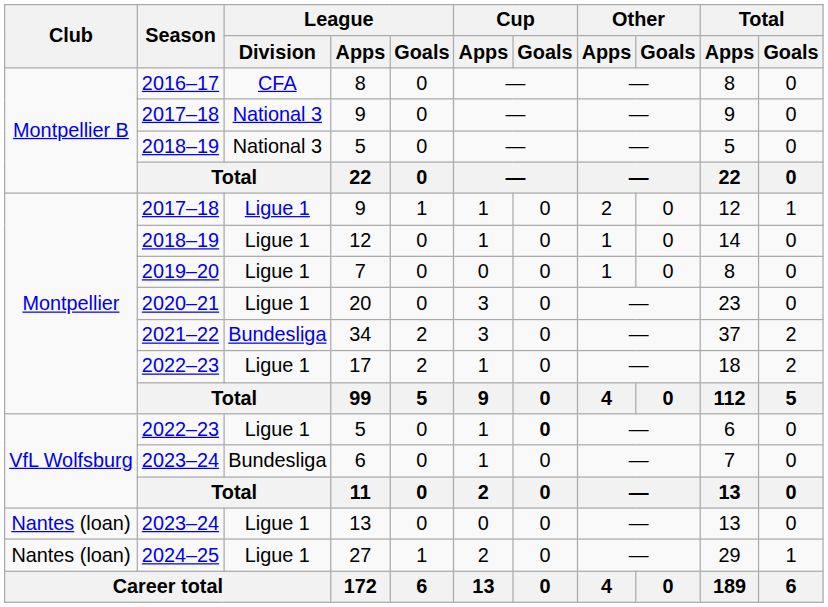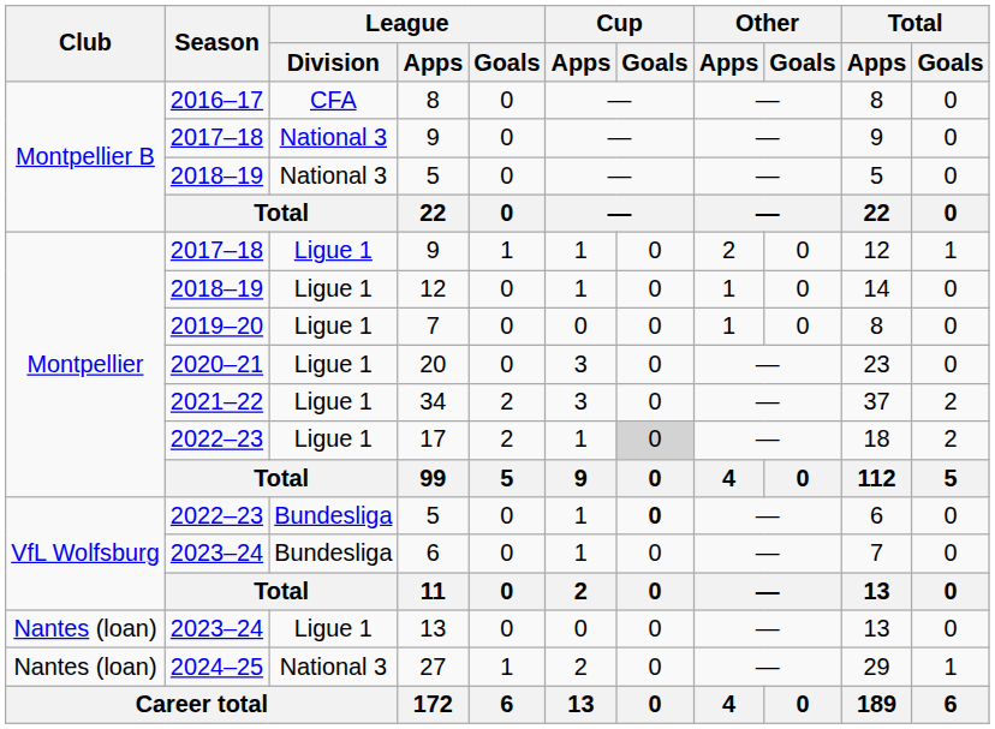 <table class="wikitable" style="text-align: center">
 <tr>
 <th rowspan="2">Club</th>
 <th rowspan="2">Season</th>
 <th colspan="3">League</th>
 <th colspan="2">Cup</th>
 <th colspan="2">Other</th>
 <th colspan="2">Total</th>
 </tr>
 <tr>
 <th>Division</th>
 <th>Apps</th>
 <th>Goals</th>
 <th>Apps</th>
 <th>Goals</th>
 <th>Apps</th>
 <th>Goals</th>
 <th>Apps</th>
 <th>Goals</th>
 </tr>
 <tr>
 <td rowspan="4"><a href='#'>Montpellier B</a></td>
 <td><a href='#'>2016–17</a></td>
 <td><a href='#'>CFA</a></td>
 <td>8</td>
 <td>0</td>
 <td colspan="2">—</td>
 <td colspan="2">—</td>
 <td>8</td>
 <td>0</td>
 </tr>
 <tr>
 <td><a href='#'>2017–18</a></td>
 <td><a href='#'>National 3</a></td>
 <td>9</td>
 <td>0</td>
 <td colspan="2">—</td>
 <td colspan="2">—</td>
 <td>9</td>
 <td>0</td>
 </tr>
 <tr>
 <td><a href='#'>2018–19</a></td>
 <td>National 3</td>
 <td>5</td>
 <td>0</td>
 <td colspan="2">—</td>
 <td colspan="2">—</td>
 <td>5</td>
 <td>0</td>
 </tr>
 <tr>
 <th colspan="2">Total</th>
 <th>22</th>
 <th>0</th>
 <th colspan="2">—</th>
 <th colspan="2">—</th>
 <th>22</th>
 <th>0</th>
 </tr>
 <tr>
 <td rowspan="7"><a href='#'>Montpellier</a></td>
 <td><a href='#'>2017–18</a></td>
 <td><a href='#'>Ligue 1</a></td>
 <td>9</td>
 <td>1</td>
 <td>1</td>
 <td>0</td>
 <td>2</td>
 <td>0</td>
 <td>12</td>
 <td>1</td>
 </tr>
 <tr>
 <td><a href='#'>2018–19</a></td>
 <td>Ligue 1</td>
 <td>12</td>
 <td>0</td>
 <td>1</td>
 <td>0</td>
 <td>1</td>
 <td>0</td>
 <td>14</td>
 <td>0</td>
 </tr>
 <tr>
 <td><a href='#'>2019–20</a></td>
 <td>Ligue 1</td>
 <td>7</td>
 <td>0</td>
 <td>0</td>
 <td>0</td>
 <td>1</td>
 <td>0</td>
 <td>8</td>
 <td>0</td>
 </tr>
 <tr>
 <td><a href='#'>2020–21</a></td>
 <td>Ligue 1</td>
 <td>20</td>
 <td>0</td>
 <td>3</td>
 <td>0</td>
 <td colspan="2">—</td>
 <td>23</td>
 <td>0</td>
 </tr>
 <tr>
 <td><a href='#'>2021–22</a></td>
-<td><a href='#'>Bundesliga</a></td>
+<td>Ligue 1</td>
 <td>34</td>
 <td>2</td>
 <td>3</td>
 <td>0</td>
 <td colspan="2">—</td>
 <td>37</td>
 <td>2</td>
 </tr>
 <tr>
 <td><a href='#'>2022–23</a></td>
 <td>Ligue 1</td>
 <td>17</td>
 <td>2</td>
 <td>1</td>
-<td>0</td>
+<td style="background: lightgrey;">0</td>
 <td colspan="2">—</td>
 <td>18</td>
 <td>2</td>
 </tr>
 <tr>
 <th colspan="2">Total</th>
 <th>99</th>
 <th>5</th>
 <th>9</th>
 <th>0</th>
 <th>4</th>
 <th>0</th>
 <th>112</th>
 <th>5</th>
 </tr>
 <tr>
 <td rowspan="3"><a href='#'>VfL Wolfsburg</a></td>
 <td><a href='#'>2022–23</a></td>
-<td>Ligue 1</td>
+<td><a href='#'>Bundesliga</a></td>
 <td>5</td>
 <td>0</td>
 <td>1</td>
 <td><strong>0</strong></td>
 <td colspan="2">—</td>
 <td>6</td>
 <td>0</td>
 </tr>
 <tr>
 <td><a href='#'>2023–24</a></td>
 <td>Bundesliga</td>
 <td>6</td>
 <td>0</td>
 <td>1</td>
 <td>0</td>
 <td colspan="2">—</td>
 <td>7</td>
 <td>0</td>
 </tr>
 <tr>
 <th colspan="2">Total</th>
 <th>11</th>
 <th>0</th>
 <th>2</th>
 <th>0</th>
 <th colspan="2">—</th>
 <th>13</th>
 <th>0</th>
 </tr>
 <tr>
 <td><a href='#'>Nantes</a> (loan)</td>
 <td><a href='#'>2023–24</a></td>
 <td>Ligue 1</td>
 <td>13</td>
 <td>0</td>
 <td>0</td>
 <td>0</td>
 <td colspan="2">—</td>
 <td>13</td>
 <td>0</td>
 </tr>
 <tr>
 <td>Nantes (loan)</td>
 <td><a href='#'>2024–25</a></td>
-<td>Ligue 1</td>
+<td>National 3</td>
 <td>27</td>
 <td>1</td>
 <td>2</td>
 <td>0</td>
 <td colspan="2">—</td>
 <td>29</td>
 <td>1</td>
 </tr>
 <tr>
 <th colspan="3">Career total</th>
 <th>172</th>
 <th>6</th>
 <th>13</th>
 <th>0</th>
 <th>4</th>
 <th>0</th>
 <th>189</th>
 <th>6</th>
 </tr>
 </table>
